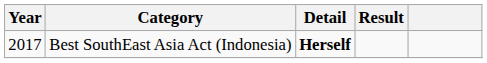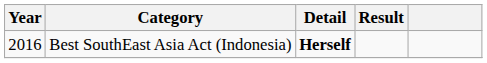 <table class="wikitable">
 <tr>
 <th>Year</th>
 <th>Category</th>
 <th>Detail</th>
 <th>Result</th>
 <th scope="col" style="width:4em;"></th>
 </tr>
 <tr>
-<td align="center" rowspan="1">2017</td>
+<td align="center" rowspan="1">2016</td>
 <td>Best SouthEast Asia Act (Indonesia)</td>
 <td><strong>Herself</strong></td>
 <td></td>
 <td></td>
 </tr>
 <tr>
 </tr>
 </table>
